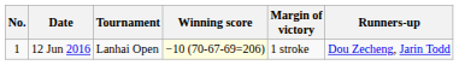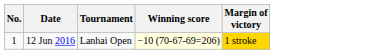 <table class="wikitable" style="font-size:95%;">
 <tr>
 <th>No.</th>
 <th>Date</th>
 <th>Tournament</th>
 <th>Winning score</th>
 <th>Margin of<br>victory</th>
-<th>Runners-up</th>
 </tr>
 <tr>
 <td align=center>1</td>
 <td align=right>12 Jun <a href='#'>2016</a></td>
 <td>Lanhai Open</td>
 <td style="background: lightyellow;">−10 (70-67-69=206)</td>
-<td>1 stroke</td>
-<td> <a href='#'>Dou Zecheng</a>,  <a href='#'>Jarin Todd</a></td>
+<td style="background: gold;">1 stroke</td>
 </tr>
 </table>
